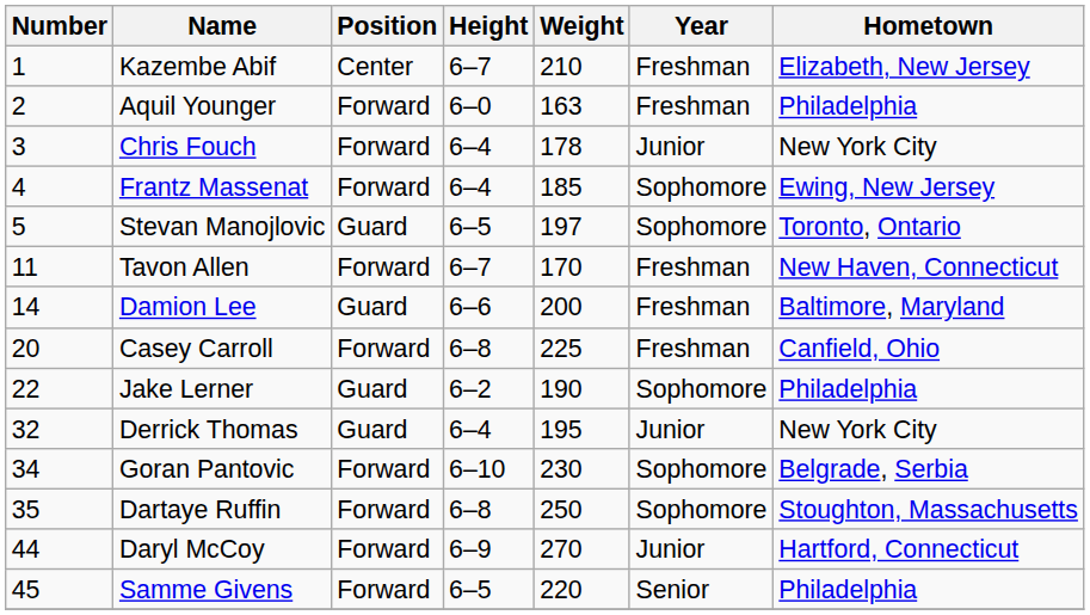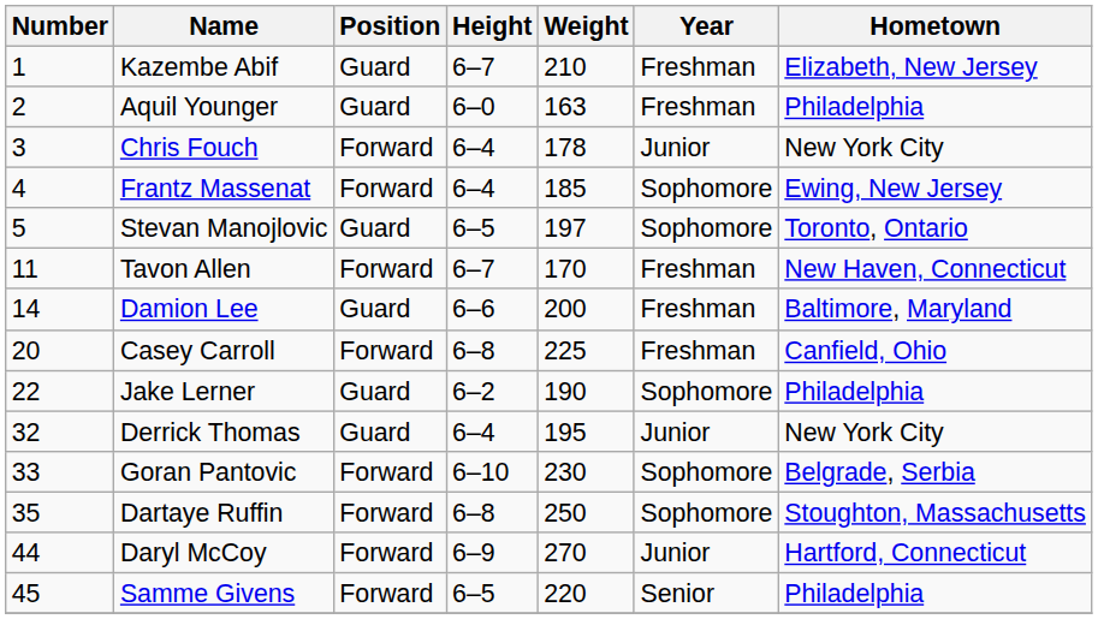 <table class="wikitable" style="font-size: 95%;">
 <tr>
 <th>Number</th>
 <th>Name</th>
 <th>Position</th>
 <th>Height</th>
 <th>Weight</th>
 <th>Year</th>
 <th>Hometown</th>
 </tr>
 <tr>
 <td>1</td>
 <td>Kazembe Abif</td>
-<td>Center</td>
+<td>Guard</td>
 <td>6–7</td>
 <td>210</td>
 <td>Freshman</td>
 <td><a href='#'>Elizabeth, New Jersey</a></td>
 </tr>
 <tr>
 <td>2</td>
 <td>Aquil Younger</td>
-<td>Forward</td>
+<td>Guard</td>
 <td>6–0</td>
 <td>163</td>
 <td>Freshman</td>
 <td><a href='#'>Philadelphia</a></td>
 </tr>
 <tr>
 <td>3</td>
 <td><a href='#'>Chris Fouch</a></td>
 <td>Forward</td>
 <td>6–4</td>
 <td>178</td>
 <td>Junior</td>
 <td>New York City</td>
 </tr>
 <tr>
 <td>4</td>
 <td><a href='#'>Frantz Massenat</a></td>
 <td>Forward</td>
 <td>6–4</td>
 <td>185</td>
 <td>Sophomore</td>
 <td><a href='#'>Ewing, New Jersey</a></td>
 </tr>
 <tr>
 <td>5</td>
 <td>Stevan Manojlovic</td>
 <td>Guard</td>
 <td>6–5</td>
 <td>197</td>
 <td>Sophomore</td>
 <td><a href='#'>Toronto</a>, <a href='#'>Ontario</a></td>
 </tr>
 <tr>
 <td>11</td>
 <td>Tavon Allen</td>
 <td>Forward</td>
 <td>6–7</td>
 <td>170</td>
 <td>Freshman</td>
 <td><a href='#'>New Haven, Connecticut</a></td>
 </tr>
 <tr>
 <td>14</td>
 <td><a href='#'>Damion Lee</a></td>
 <td>Guard</td>
 <td>6–6</td>
 <td>200</td>
 <td>Freshman</td>
 <td><a href='#'>Baltimore</a>, <a href='#'>Maryland</a></td>
 </tr>
 <tr>
 <td>20</td>
 <td>Casey Carroll</td>
 <td>Forward</td>
 <td>6–8</td>
 <td>225</td>
 <td>Freshman</td>
 <td><a href='#'>Canfield, Ohio</a></td>
 </tr>
 <tr>
 <td>22</td>
 <td>Jake Lerner</td>
 <td>Guard</td>
 <td>6–2</td>
 <td>190</td>
 <td>Sophomore</td>
 <td><a href='#'>Philadelphia</a></td>
 </tr>
 <tr>
 <td>32</td>
 <td>Derrick Thomas</td>
 <td>Guard</td>
 <td>6–4</td>
 <td>195</td>
 <td>Junior</td>
 <td>New York City</td>
 </tr>
 <tr>
-<td>34</td>
+<td>33</td>
 <td>Goran Pantovic</td>
 <td>Forward</td>
 <td>6–10</td>
 <td>230</td>
 <td>Sophomore</td>
 <td><a href='#'>Belgrade</a>, <a href='#'>Serbia</a></td>
 </tr>
 <tr>
 <td>35</td>
 <td>Dartaye Ruffin</td>
 <td>Forward</td>
 <td>6–8</td>
 <td>250</td>
 <td>Sophomore</td>
 <td><a href='#'>Stoughton, Massachusetts</a></td>
 </tr>
 <tr>
 <td>44</td>
 <td>Daryl McCoy</td>
 <td>Forward</td>
 <td>6–9</td>
 <td>270</td>
 <td>Junior</td>
 <td><a href='#'>Hartford, Connecticut</a></td>
 </tr>
 <tr>
 <td>45</td>
 <td><a href='#'>Samme Givens</a></td>
 <td>Forward</td>
 <td>6–5</td>
 <td>220</td>
 <td>Senior</td>
 <td><a href='#'>Philadelphia</a></td>
 </tr>
 <tr>
 </tr>
 </table>
